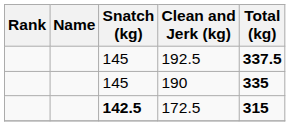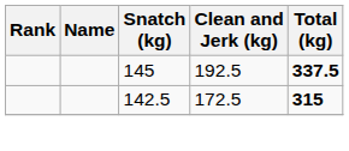 <table class="wikitable">
 <tr>
 <th>Rank</th>
 <th>Name</th>
 <th>Snatch <br> (kg)</th>
 <th>Clean and <br> Jerk (kg)</th>
 <th>Total <br> (kg)</th>
 </tr>
 <tr>
 <td align=center></td>
 <td></td>
 <td>145</td>
 <td>192.5</td>
 <td><strong>337.5</strong></td>
 </tr>
 <tr>
 <td align=center></td>
 <td></td>
-<td>145</td>
-<td>190</td>
-<td><strong>335</strong></td>
-</tr>
-<tr>
-<td align=center></td>
-<td></td>
-<td><strong>142.5</strong></td>
+<td>142.5</td>
 <td>172.5</td>
 <td><strong>315</strong></td>
 </tr>
 <tr>
 </tr>
 </table>
